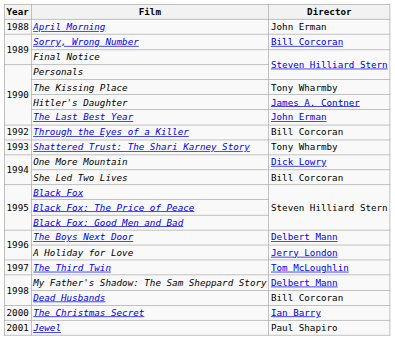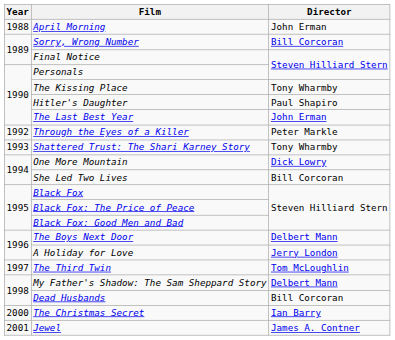 <table class="wikitable">
 <tr>
 <th>Year</th>
 <th>Film</th>
 <th>Director</th>
 </tr>
 <tr>
 <td>1988</td>
 <td><em><a href='#'>April Morning</a></em></td>
 <td>John Erman</td>
 </tr>
 <tr>
 <td rowspan=2>1989</td>
 <td><em><a href='#'>Sorry, Wrong Number</a></em></td>
 <td><a href='#'>Bill Corcoran</a></td>
 </tr>
 <tr>
 <td><em>Final Notice</em></td>
 <td rowspan=2><a href='#'>Steven Hilliard Stern</a></td>
 </tr>
 <tr>
 <td rowspan=4>1990</td>
 <td><em>Personals</em></td>
 </tr>
 <tr>
 <td><em>The Kissing Place</em></td>
 <td>Tony Wharmby</td>
 </tr>
 <tr>
 <td><em>Hitler's Daughter</em></td>
-<td><a href='#'>James A. Contner</a></td>
+<td>Paul Shapiro</td>
 </tr>
 <tr>
 <td><em><a href='#'>The Last Best Year</a></em></td>
 <td><a href='#'>John Erman</a></td>
 </tr>
 <tr>
 <td>1992</td>
 <td><em><a href='#'>Through the Eyes of a Killer</a></em></td>
-<td>Bill Corcoran</td>
+<td>Peter Markle</td>
 </tr>
 <tr>
 <td>1993</td>
 <td><em><a href='#'>Shattered Trust: The Shari Karney Story</a></em></td>
 <td>Tony Wharmby</td>
 </tr>
 <tr>
 <td rowspan=2>1994</td>
 <td><em>One More Mountain</em></td>
 <td><a href='#'>Dick Lowry</a></td>
 </tr>
 <tr>
 <td><em>She Led Two Lives</em></td>
 <td>Bill Corcoran</td>
 </tr>
 <tr>
 <td rowspan=3>1995</td>
 <td><em><a href='#'>Black Fox</a></em></td>
 <td rowspan=3>Steven Hilliard Stern</td>
 </tr>
 <tr>
 <td><em><a href='#'>Black Fox: The Price of Peace</a></em></td>
 </tr>
 <tr>
 <td><em><a href='#'>Black Fox: Good Men and Bad</a></em></td>
 </tr>
 <tr>
 <td rowspan=2>1996</td>
 <td><em><a href='#'>The Boys Next Door</a></em></td>
 <td><a href='#'>Delbert Mann</a></td>
 </tr>
 <tr>
 <td><em>A Holiday for Love</em></td>
 <td><a href='#'>Jerry London</a></td>
 </tr>
 <tr>
 <td>1997</td>
 <td><em><a href='#'>The Third Twin</a></em></td>
 <td><a href='#'>Tom McLoughlin</a></td>
 </tr>
 <tr>
 <td rowspan=2>1998</td>
 <td><em>My Father's Shadow: The Sam Sheppard Story</em></td>
 <td><a href='#'>Delbert Mann</a></td>
 </tr>
 <tr>
 <td><em><a href='#'>Dead Husbands</a></em></td>
 <td>Bill Corcoran</td>
 </tr>
 <tr>
 <td>2000</td>
 <td><em><a href='#'>The Christmas Secret</a></em></td>
 <td><a href='#'>Ian Barry</a></td>
 </tr>
 <tr>
 <td>2001</td>
 <td><em><a href='#'>Jewel</a></em></td>
-<td>Paul Shapiro</td>
+<td><a href='#'>James A. Contner</a></td>
 </tr>
 </table>
